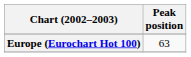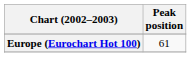 <table class="wikitable sortable plainrowheaders" style="text-align:center">
 <tr>
 <th scope="col">Chart (2002–2003)</th>
 <th scope="col">Peak<br>position</th>
 </tr>
 <tr>
 </tr>
 <tr>
 <th scope="row">Europe (<a href='#'>Eurochart Hot 100</a>)</th>
-<td>63</td>
+<td>61</td>
 </tr>
 <tr>
 </tr>
 <tr>
 </tr>
 <tr>
 </tr>
 <tr>
 </tr>
 <tr>
 </tr>
 </table>
